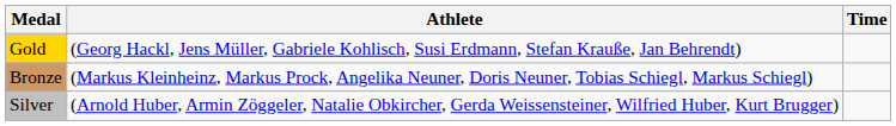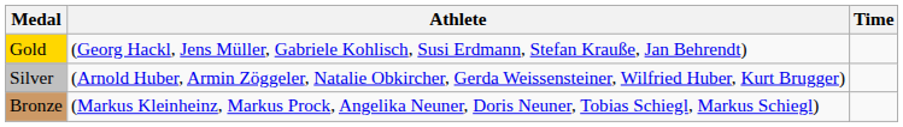 <table class="wikitable">
 <tr>
 <th>Medal</th>
 <th>Athlete</th>
 <th>Time</th>
 </tr>
 <tr>
 <td bgcolor="gold">Gold</td>
 <td> (<a href='#'>Georg Hackl</a>, <a href='#'>Jens Müller</a>, <a href='#'>Gabriele Kohlisch</a>, <a href='#'>Susi Erdmann</a>, <a href='#'>Stefan Krauße</a>, <a href='#'>Jan Behrendt</a>)</td>
 <td></td>
 </tr>
 <tr>
+<td bgcolor="silver">Silver</td>
+<td> (<a href='#'>Arnold Huber</a>, <a href='#'>Armin Zöggeler</a>, <a href='#'>Natalie Obkircher</a>, <a href='#'>Gerda Weissensteiner</a>, <a href='#'>Wilfried Huber</a>, <a href='#'>Kurt Brugger</a>)</td>
+<td></td>
+</tr>
+<tr>
 <td bgcolor="CC9966">Bronze</td>
 <td> (<a href='#'>Markus Kleinheinz</a>, <a href='#'>Markus Prock</a>, <a href='#'>Angelika Neuner</a>, <a href='#'>Doris Neuner</a>, <a href='#'>Tobias Schiegl</a>, <a href='#'>Markus Schiegl</a>)</td>
 <td></td>
 </tr>
-<tr>
-<td bgcolor="silver">Silver</td>
-<td> (<a href='#'>Arnold Huber</a>, <a href='#'>Armin Zöggeler</a>, <a href='#'>Natalie Obkircher</a>, <a href='#'>Gerda Weissensteiner</a>, <a href='#'>Wilfried Huber</a>, <a href='#'>Kurt Brugger</a>)</td>
-<td></td>
-</tr>
 </table>
